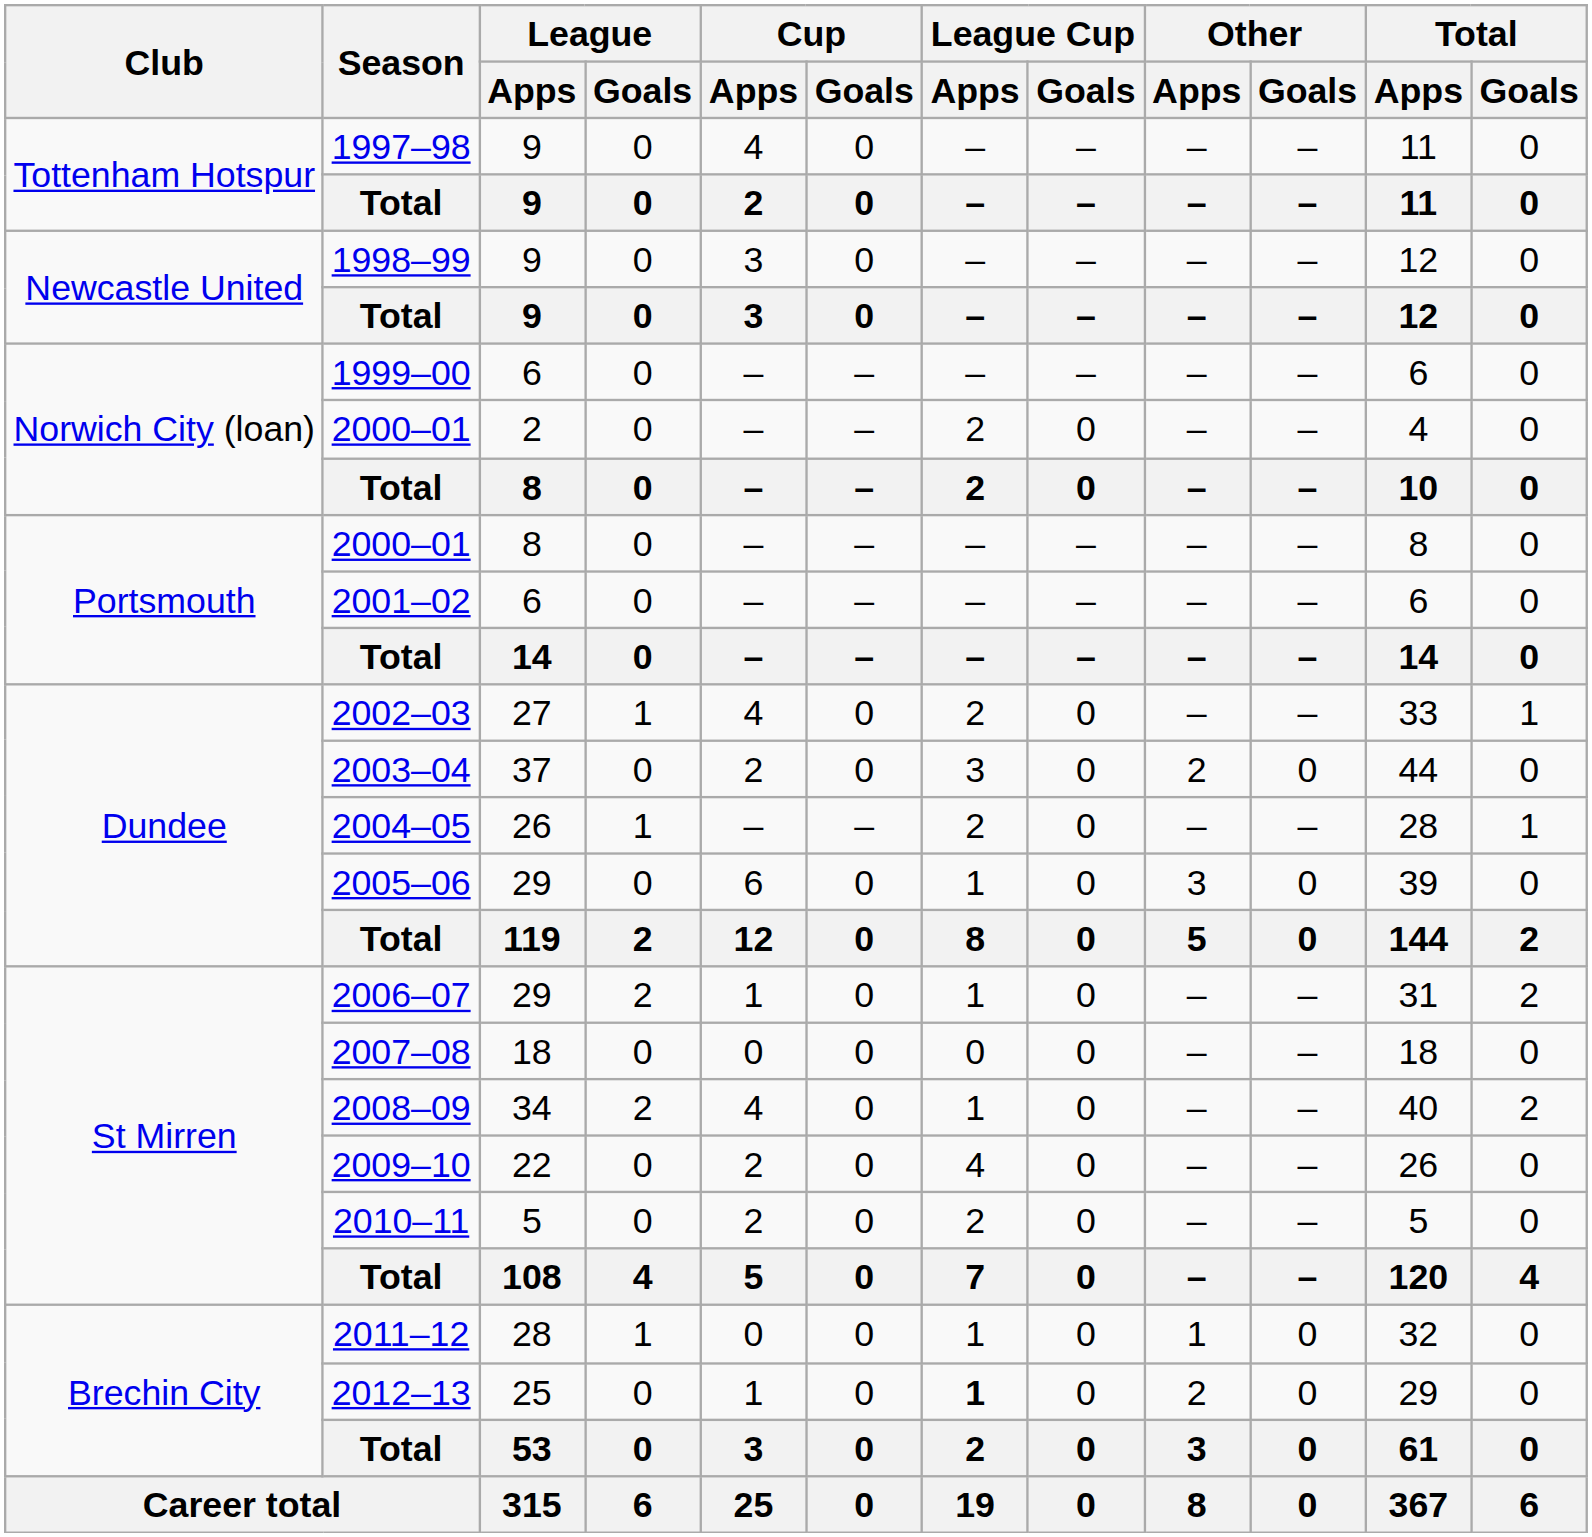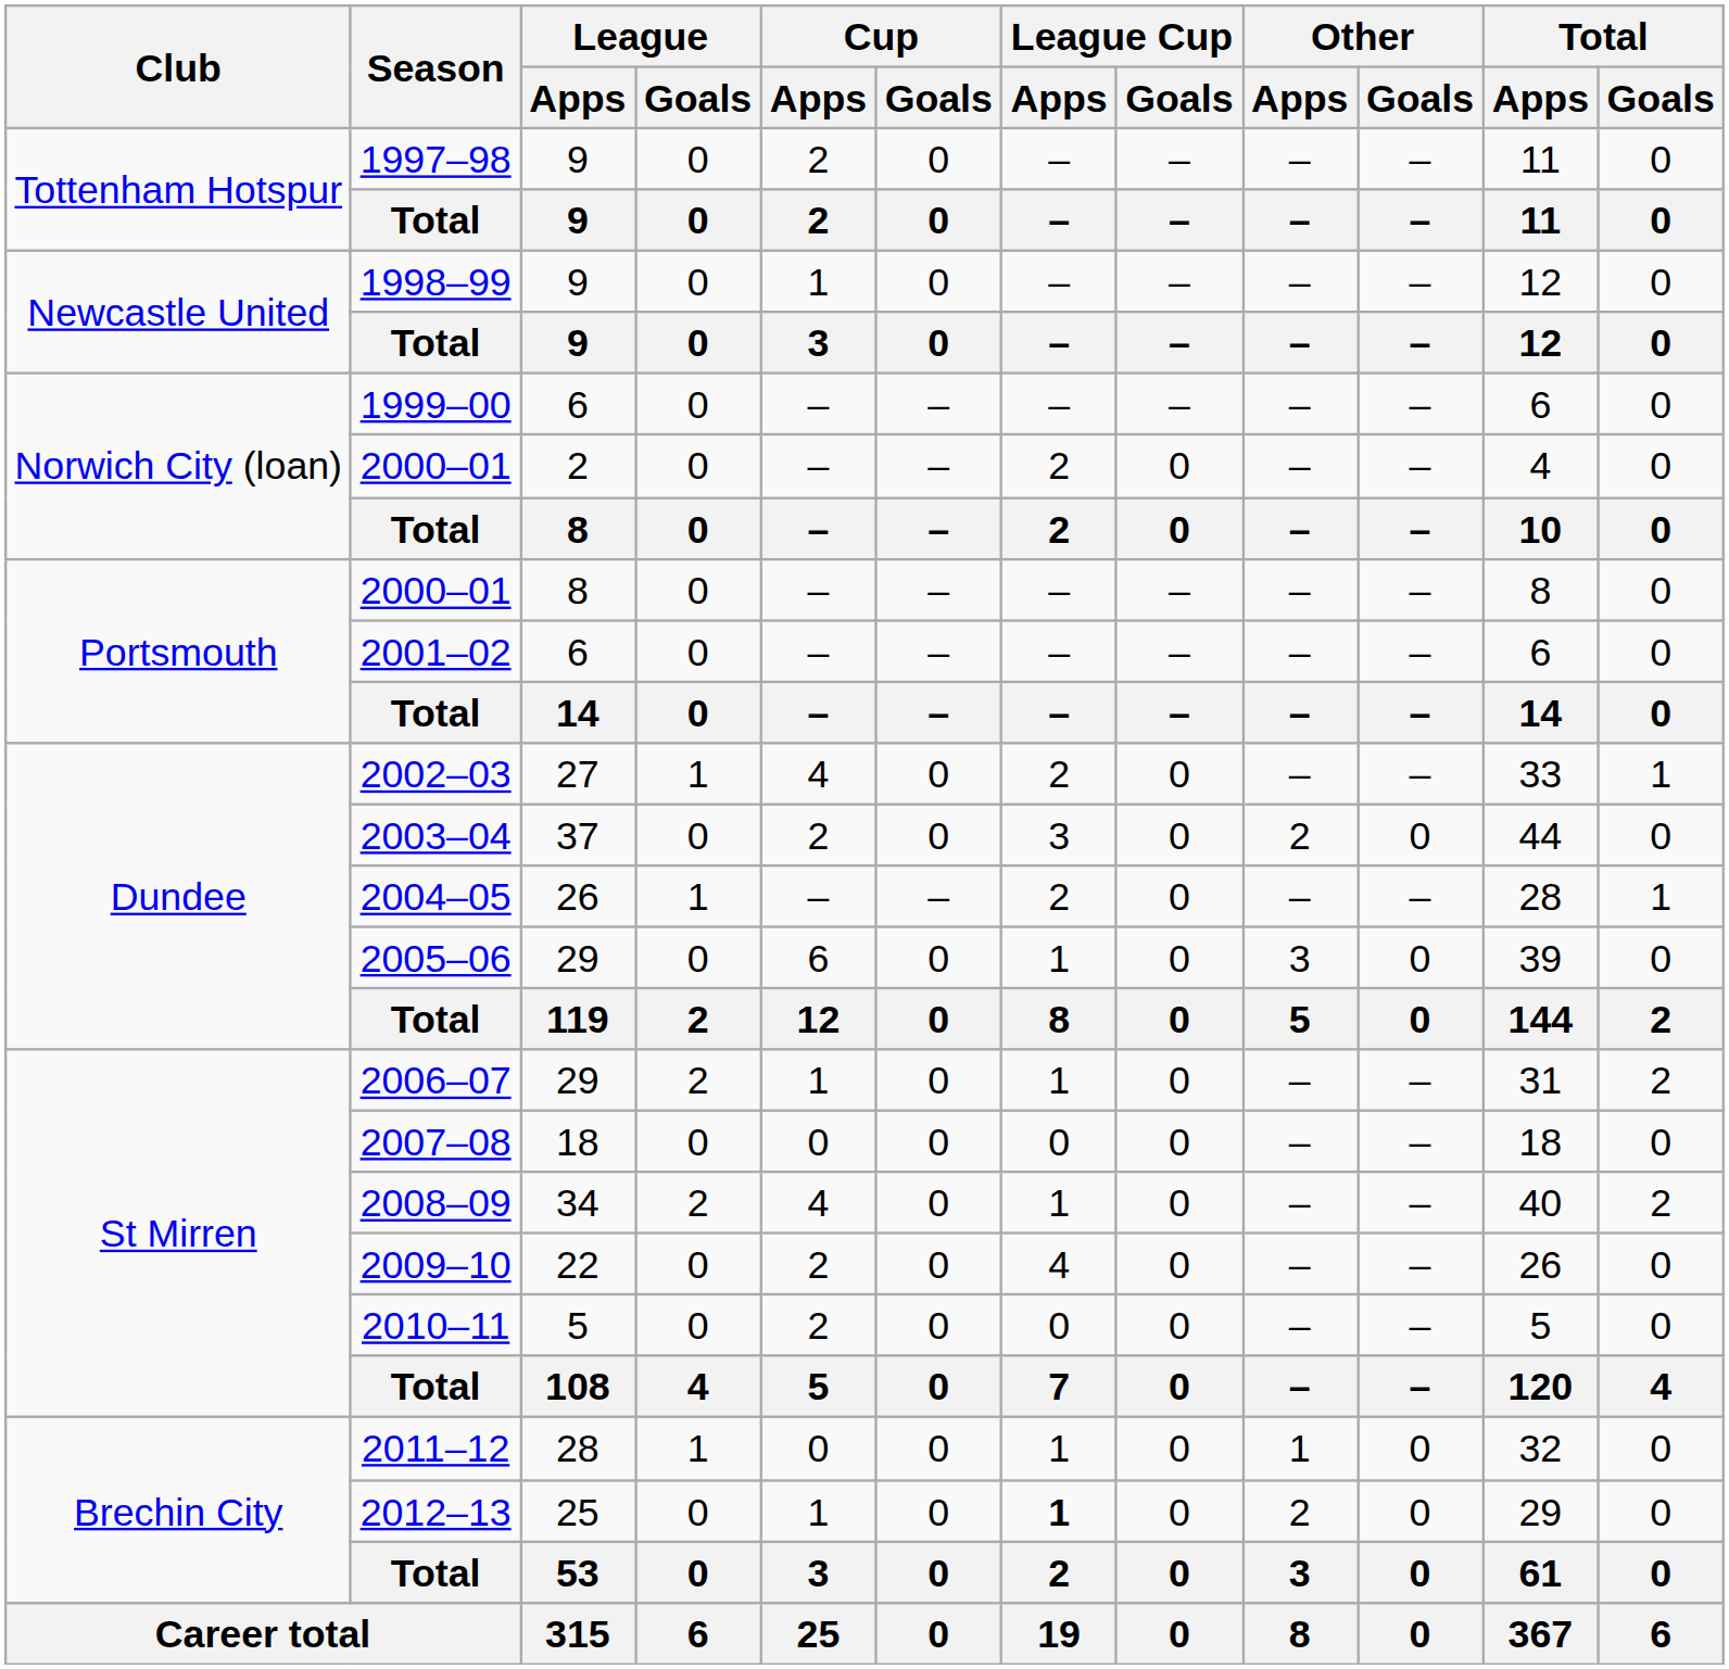 <table class="wikitable" style="font-size:95%; text-align:center">
 <tr>
 <th rowspan="2">Club</th>
 <th rowspan="2">Season</th>
 <th colspan="2">League</th>
 <th colspan="2">Cup</th>
 <th colspan="2">League Cup</th>
 <th colspan="2">Other</th>
 <th colspan="2">Total</th>
 </tr>
 <tr>
 <th>Apps</th>
 <th>Goals</th>
 <th>Apps</th>
 <th>Goals</th>
 <th>Apps</th>
 <th>Goals</th>
 <th>Apps</th>
 <th>Goals</th>
 <th>Apps</th>
 <th>Goals</th>
 </tr>
 <tr>
 <td rowspan="2"><a href='#'>Tottenham Hotspur</a></td>
 <td><a href='#'>1997–98</a></td>
 <td>9</td>
 <td>0</td>
-<td>4</td>
+<td>2</td>
 <td>0</td>
 <td>–</td>
 <td>–</td>
 <td>–</td>
 <td>–</td>
 <td>11</td>
 <td>0</td>
 </tr>
 <tr>
 <th>Total</th>
 <th>9</th>
 <th>0</th>
 <th>2</th>
 <th>0</th>
 <th>–</th>
 <th>–</th>
 <th>–</th>
 <th>–</th>
 <th>11</th>
 <th>0</th>
 </tr>
 <tr>
 <td rowspan="2"><a href='#'>Newcastle United</a></td>
 <td><a href='#'>1998–99</a></td>
 <td>9</td>
 <td>0</td>
-<td>3</td>
+<td>1</td>
 <td>0</td>
 <td>–</td>
 <td>–</td>
 <td>–</td>
 <td>–</td>
 <td>12</td>
 <td>0</td>
 </tr>
 <tr>
 <th>Total</th>
 <th>9</th>
 <th>0</th>
 <th>3</th>
 <th>0</th>
 <th>–</th>
 <th>–</th>
 <th>–</th>
 <th>–</th>
 <th>12</th>
 <th>0</th>
 </tr>
 <tr>
 <td rowspan="3"><a href='#'>Norwich City</a> (loan)</td>
 <td><a href='#'>1999–00</a></td>
 <td>6</td>
 <td>0</td>
 <td>–</td>
 <td>–</td>
 <td>–</td>
 <td>–</td>
 <td>–</td>
 <td>–</td>
 <td>6</td>
 <td>0</td>
 </tr>
 <tr>
 <td><a href='#'>2000–01</a></td>
 <td>2</td>
 <td>0</td>
 <td>–</td>
 <td>–</td>
 <td>2</td>
 <td>0</td>
 <td>–</td>
 <td>–</td>
 <td>4</td>
 <td>0</td>
 </tr>
 <tr>
 <th>Total</th>
 <th>8</th>
 <th>0</th>
 <th>–</th>
 <th>–</th>
 <th>2</th>
 <th>0</th>
 <th>–</th>
 <th>–</th>
 <th>10</th>
 <th>0</th>
 </tr>
 <tr>
 <td rowspan="3"><a href='#'>Portsmouth</a></td>
 <td><a href='#'>2000–01</a></td>
 <td>8</td>
 <td>0</td>
 <td>–</td>
 <td>–</td>
 <td>–</td>
 <td>–</td>
 <td>–</td>
 <td>–</td>
 <td>8</td>
 <td>0</td>
 </tr>
 <tr>
 <td><a href='#'>2001–02</a></td>
 <td>6</td>
 <td>0</td>
 <td>–</td>
 <td>–</td>
 <td>–</td>
 <td>–</td>
 <td>–</td>
 <td>–</td>
 <td>6</td>
 <td>0</td>
 </tr>
 <tr>
 <th>Total</th>
 <th>14</th>
 <th>0</th>
 <th>–</th>
 <th>–</th>
 <th>–</th>
 <th>–</th>
 <th>–</th>
 <th>–</th>
 <th>14</th>
 <th>0</th>
 </tr>
 <tr>
 <td rowspan="5"><a href='#'>Dundee</a></td>
 <td><a href='#'>2002–03</a></td>
 <td>27</td>
 <td>1</td>
 <td>4</td>
 <td>0</td>
 <td>2</td>
 <td>0</td>
 <td>–</td>
 <td>–</td>
 <td>33</td>
 <td>1</td>
 </tr>
 <tr>
 <td><a href='#'>2003–04</a></td>
 <td>37</td>
 <td>0</td>
 <td>2</td>
 <td>0</td>
 <td>3</td>
 <td>0</td>
 <td>2</td>
 <td>0</td>
 <td>44</td>
 <td>0</td>
 </tr>
 <tr>
 <td><a href='#'>2004–05</a></td>
 <td>26</td>
 <td>1</td>
 <td>–</td>
 <td>–</td>
 <td>2</td>
 <td>0</td>
 <td>–</td>
 <td>–</td>
 <td>28</td>
 <td>1</td>
 </tr>
 <tr>
 <td><a href='#'>2005–06</a></td>
 <td>29</td>
 <td>0</td>
 <td>6</td>
 <td>0</td>
 <td>1</td>
 <td>0</td>
 <td>3</td>
 <td>0</td>
 <td>39</td>
 <td>0</td>
 </tr>
 <tr>
 <th>Total</th>
 <th>119</th>
 <th>2</th>
 <th>12</th>
 <th>0</th>
 <th>8</th>
 <th>0</th>
 <th>5</th>
 <th>0</th>
 <th>144</th>
 <th>2</th>
 </tr>
 <tr>
 <td rowspan=6><a href='#'>St Mirren</a></td>
 <td><a href='#'>2006–07</a></td>
 <td>29</td>
 <td>2</td>
 <td>1</td>
 <td>0</td>
 <td>1</td>
 <td>0</td>
 <td>–</td>
 <td>–</td>
 <td>31</td>
 <td>2</td>
 </tr>
 <tr>
 <td><a href='#'>2007–08</a></td>
 <td>18</td>
 <td>0</td>
 <td>0</td>
 <td>0</td>
 <td>0</td>
 <td>0</td>
 <td>–</td>
 <td>–</td>
 <td>18</td>
 <td>0</td>
 </tr>
 <tr>
 <td><a href='#'>2008–09</a></td>
 <td>34</td>
 <td>2</td>
 <td>4</td>
 <td>0</td>
 <td>1</td>
 <td>0</td>
 <td>–</td>
 <td>–</td>
 <td>40</td>
 <td>2</td>
 </tr>
 <tr>
 <td><a href='#'>2009–10</a></td>
 <td>22</td>
 <td>0</td>
 <td>2</td>
 <td>0</td>
 <td>4</td>
 <td>0</td>
 <td>–</td>
 <td>–</td>
 <td>26</td>
 <td>0</td>
 </tr>
 <tr>
 <td><a href='#'>2010–11</a></td>
 <td>5</td>
 <td>0</td>
 <td>2</td>
 <td>0</td>
-<td>2</td>
+<td>0</td>
 <td>0</td>
 <td>–</td>
 <td>–</td>
 <td>5</td>
 <td>0</td>
 </tr>
 <tr>
 <th>Total</th>
 <th>108</th>
 <th>4</th>
 <th>5</th>
 <th>0</th>
 <th>7</th>
 <th>0</th>
 <th>–</th>
 <th>–</th>
 <th>120</th>
 <th>4</th>
 </tr>
 <tr>
 <td rowspan=3><a href='#'>Brechin City</a></td>
 <td><a href='#'>2011–12</a></td>
 <td>28</td>
 <td>1</td>
 <td>0</td>
 <td>0</td>
 <td>1</td>
 <td>0</td>
 <td>1</td>
 <td>0</td>
 <td>32</td>
 <td>0</td>
 </tr>
 <tr>
 <td><a href='#'>2012–13</a></td>
 <td>25</td>
 <td>0</td>
 <td>1</td>
 <td>0</td>
 <td><strong>1</strong></td>
 <td>0</td>
 <td>2</td>
 <td>0</td>
 <td>29</td>
 <td>0</td>
 </tr>
 <tr>
 <th>Total</th>
 <th>53</th>
 <th>0</th>
 <th>3</th>
 <th>0</th>
 <th>2</th>
 <th>0</th>
 <th>3</th>
 <th>0</th>
 <th>61</th>
 <th>0</th>
 </tr>
 <tr>
 <th colspan="2">Career total</th>
 <th>315</th>
 <th>6</th>
 <th>25</th>
 <th>0</th>
 <th>19</th>
 <th>0</th>
 <th>8</th>
 <th>0</th>
 <th>367</th>
 <th>6</th>
 </tr>
 </table>
